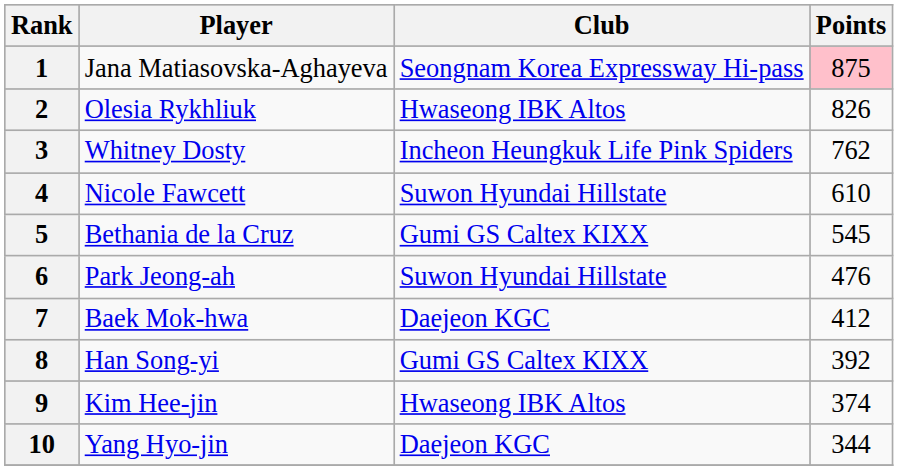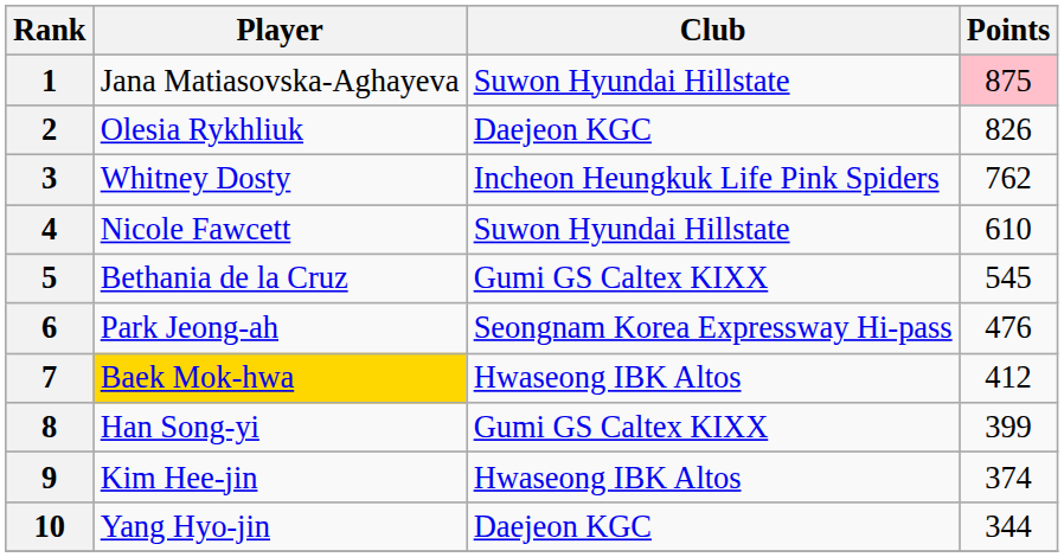 <table class=wikitable>
 <tr>
 <th>Rank</th>
 <th>Player</th>
 <th>Club</th>
 <th>Points</th>
 </tr>
 <tr>
 <th>1</th>
 <td> Jana Matiasovska-Aghayeva</td>
-<td><a href='#'>Seongnam Korea Expressway Hi-pass</a></td>
+<td><a href='#'>Suwon Hyundai Hillstate</a></td>
 <td align=center style="background: pink;">875</td>
 </tr>
 <tr>
 <th>2</th>
 <td> <a href='#'>Olesia Rykhliuk</a></td>
-<td><a href='#'>Hwaseong IBK Altos</a></td>
+<td><a href='#'>Daejeon KGC</a></td>
 <td align=center>826</td>
 </tr>
 <tr>
 <th>3</th>
 <td> <a href='#'>Whitney Dosty</a></td>
 <td><a href='#'>Incheon Heungkuk Life Pink Spiders</a></td>
 <td align=center>762</td>
 </tr>
 <tr>
 <th>4</th>
 <td> <a href='#'>Nicole Fawcett</a></td>
 <td><a href='#'>Suwon Hyundai Hillstate</a></td>
 <td align=center>610</td>
 </tr>
 <tr>
 <th>5</th>
 <td> <a href='#'>Bethania de la Cruz</a></td>
 <td><a href='#'>Gumi GS Caltex KIXX</a></td>
 <td align=center>545</td>
 </tr>
 <tr>
 <th>6</th>
 <td> <a href='#'>Park Jeong-ah</a></td>
-<td><a href='#'>Suwon Hyundai Hillstate</a></td>
+<td><a href='#'>Seongnam Korea Expressway Hi-pass</a></td>
 <td align=center>476</td>
 </tr>
 <tr>
 <th>7</th>
-<td> <a href='#'>Baek Mok-hwa</a></td>
-<td><a href='#'>Daejeon KGC</a></td>
+<td style="background: gold;"> <a href='#'>Baek Mok-hwa</a></td>
+<td><a href='#'>Hwaseong IBK Altos</a></td>
 <td align=center>412</td>
 </tr>
 <tr>
 <th>8</th>
 <td> <a href='#'>Han Song-yi</a></td>
 <td><a href='#'>Gumi GS Caltex KIXX</a></td>
-<td align=center>392</td>
+<td align=center>399</td>
 </tr>
 <tr>
 <th>9</th>
 <td> <a href='#'>Kim Hee-jin</a></td>
 <td><a href='#'>Hwaseong IBK Altos</a></td>
 <td align=center>374</td>
 </tr>
 <tr>
 <th>10</th>
 <td> <a href='#'>Yang Hyo-jin</a></td>
 <td><a href='#'>Daejeon KGC</a></td>
 <td align=center>344</td>
 </tr>
 <tr>
 </tr>
 </table>
